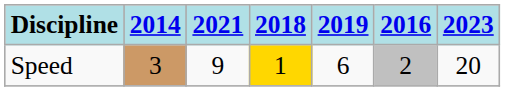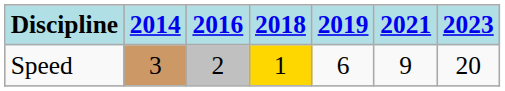 <table class="wikitable" style="text-align: center;">
 <tr>
 <th style="background: #b0e0e6;">Discipline</th>
 <th style="background: #b0e0e6;"><a href='#'>2014</a></th>
-<th style="background: #b0e0e6;"><a href='#'>2021</a></th>
+<th style="background: #b0e0e6;"><a href='#'>2016</a></th>
 <th style="background: #b0e0e6;"><a href='#'>2018</a></th>
 <th style="background: #b0e0e6;"><a href='#'>2019</a></th>
-<th style="background: #b0e0e6;"><a href='#'>2016</a></th>
+<th style="background: #b0e0e6;"><a href='#'>2021</a></th>
 <th style="background: #b0e0e6;"><a href='#'>2023</a></th>
 </tr>
 <tr>
 <td align="left">Speed</td>
 <td style="background: #c96;">3</td>
-<td>9</td>
+<td style="background: silver;">2</td>
 <td style="background: gold;">1</td>
 <td>6</td>
-<td style="background: silver;">2</td>
+<td>9</td>
 <td>20</td>
 </tr>
 </table>
